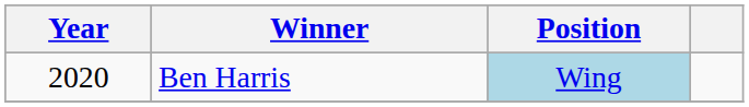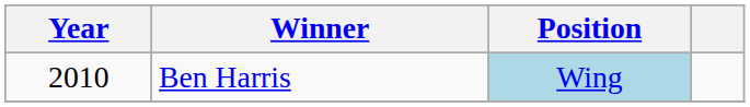 <table class="wikitable">
 <tr>
 <th width=70><a href='#'>Year</a></th>
 <th width=170><a href='#'>Winner</a></th>
 <th width=100><a href='#'>Position</a></th>
 <th width=20></th>
 </tr>
 <tr>
-<td align=center>2020</td>
+<td align=center>2010</td>
 <td> <a href='#'>Ben Harris</a></td>
 <td align=center style="background: lightblue;"><a href='#'>Wing</a></td>
 <td align=center></td>
 </tr>
 <tr>
 </tr>
 </table>
